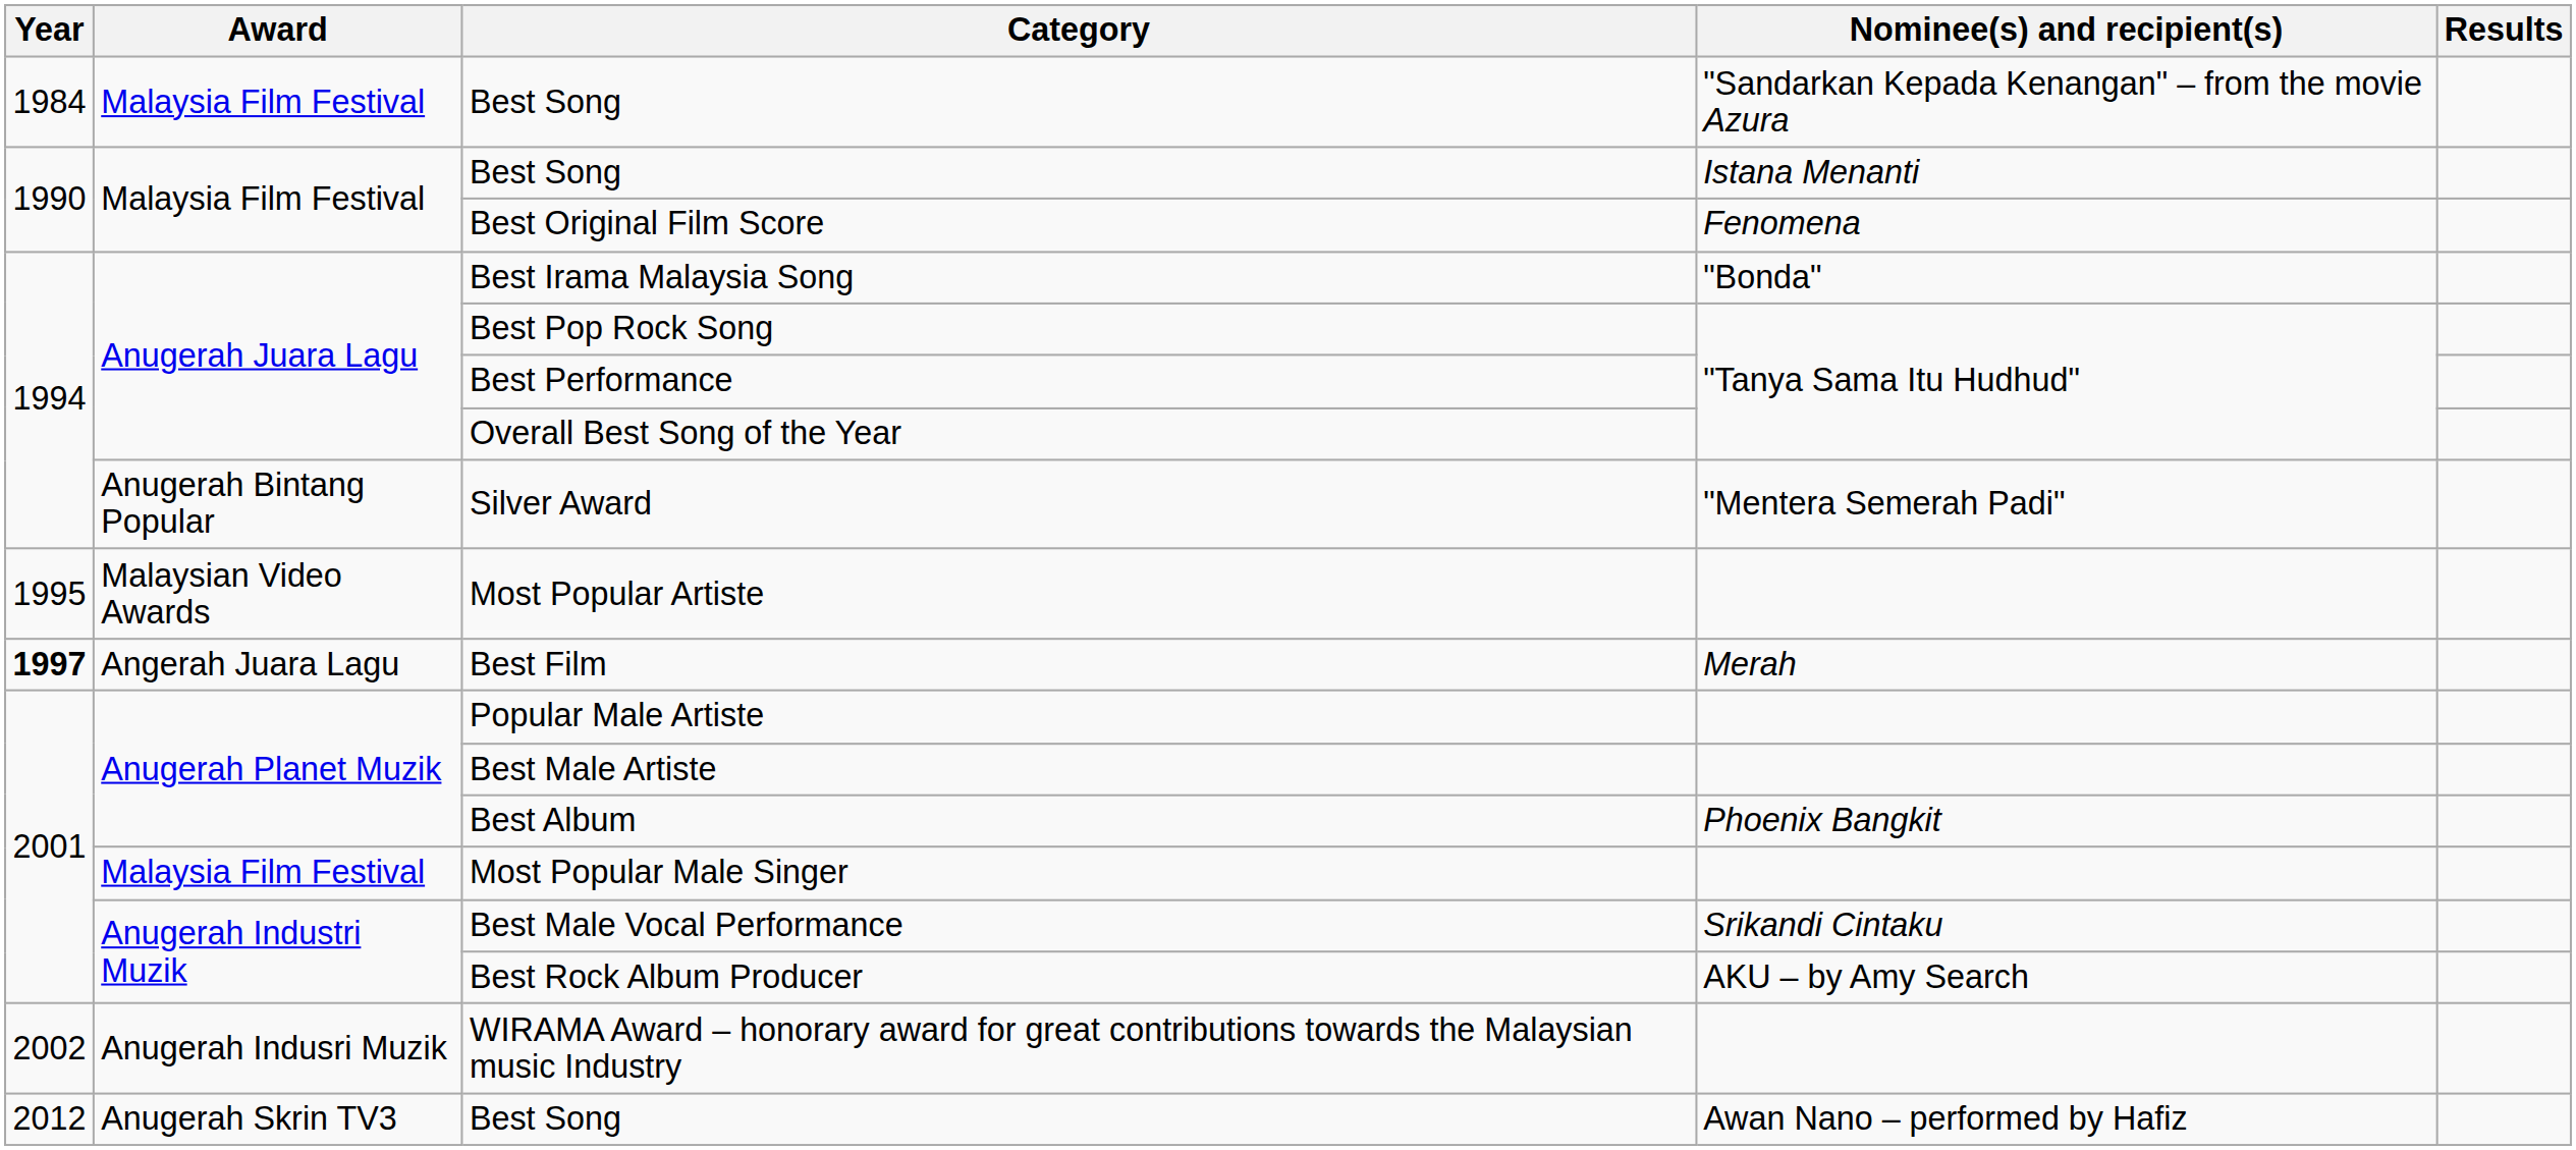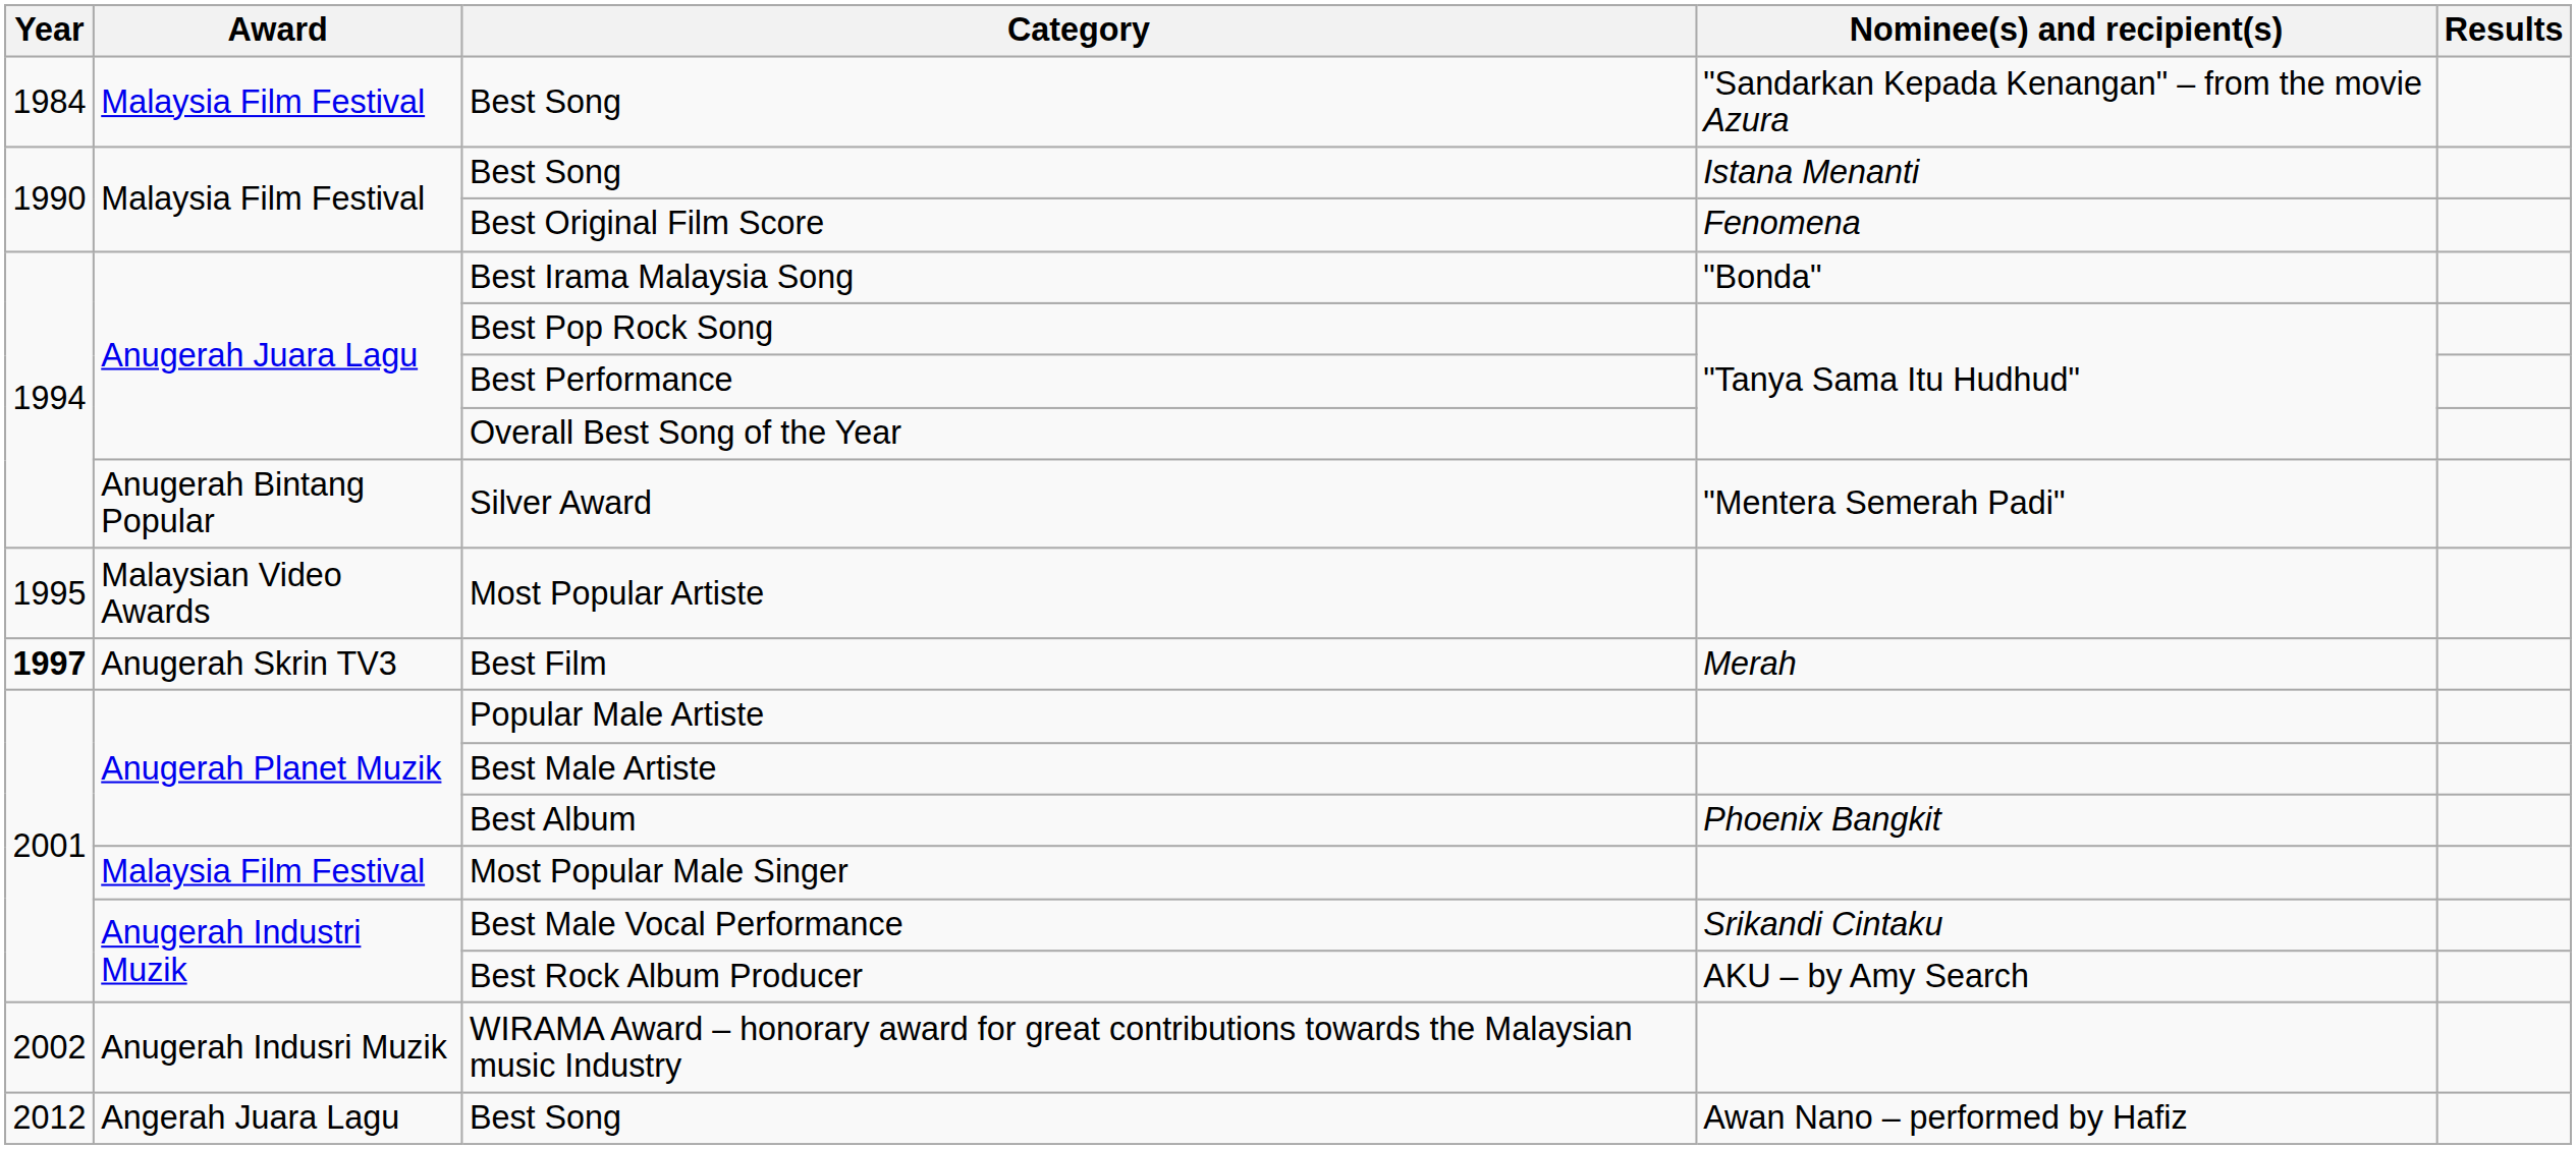 <table class="wikitable">
 <tr>
 <th>Year</th>
 <th>Award</th>
 <th>Category</th>
 <th>Nominee(s) and recipient(s)</th>
 <th>Results</th>
 </tr>
 <tr>
 <td>1984</td>
 <td><a href='#'>Malaysia Film Festival</a></td>
 <td>Best Song</td>
 <td>"Sandarkan Kepada Kenangan" – from the movie <em>Azura</em></td>
 <td></td>
 </tr>
 <tr>
 <td rowspan="2">1990</td>
 <td rowspan="2">Malaysia Film Festival</td>
 <td>Best Song</td>
 <td><em>Istana Menanti</em></td>
 <td></td>
 </tr>
 <tr>
 <td>Best Original Film Score</td>
 <td><em>Fenomena</em></td>
 <td></td>
 </tr>
 <tr>
 <td rowspan="5">1994</td>
 <td rowspan="4"><a href='#'>Anugerah Juara Lagu</a></td>
 <td>Best Irama Malaysia Song</td>
 <td>"Bonda"</td>
 <td></td>
 </tr>
 <tr>
 <td>Best Pop Rock Song</td>
 <td rowspan="3">"Tanya Sama Itu Hudhud"</td>
 <td></td>
 </tr>
 <tr>
 <td>Best Performance</td>
 <td></td>
 </tr>
 <tr>
 <td>Overall Best Song of the Year</td>
 <td></td>
 </tr>
 <tr>
 <td>Anugerah Bintang Popular</td>
 <td>Silver Award</td>
 <td>"Mentera Semerah Padi"</td>
 <td></td>
 </tr>
 <tr>
 <td>1995</td>
 <td>Malaysian Video Awards</td>
 <td>Most Popular Artiste</td>
 <td></td>
 <td></td>
 </tr>
 <tr>
 <td><strong>1997</strong></td>
-<td>Angerah Juara Lagu</td>
+<td>Anugerah Skrin TV3</td>
 <td>Best Film</td>
 <td><em>Merah</em></td>
 <td></td>
 </tr>
 <tr>
 <td rowspan="6">2001</td>
 <td rowspan="3"><a href='#'>Anugerah Planet Muzik</a></td>
 <td>Popular Male Artiste</td>
 <td></td>
 <td></td>
 </tr>
 <tr>
 <td>Best Male Artiste</td>
 <td></td>
 <td></td>
 </tr>
 <tr>
 <td>Best Album</td>
 <td><em>Phoenix Bangkit</em></td>
 <td></td>
 </tr>
 <tr>
 <td><a href='#'>Malaysia Film Festival</a></td>
 <td>Most Popular Male Singer</td>
 <td></td>
 <td></td>
 </tr>
 <tr>
 <td rowspan="2"><a href='#'>Anugerah Industri Muzik</a></td>
 <td>Best Male Vocal Performance</td>
 <td><em>Srikandi Cintaku</em></td>
 <td></td>
 </tr>
 <tr>
 <td>Best Rock Album Producer</td>
 <td>AKU  – by Amy Search</td>
 <td></td>
 </tr>
 <tr>
 <td>2002</td>
 <td>Anugerah Indusri Muzik</td>
 <td>WIRAMA Award – honorary award for great contributions towards the Malaysian music Industry</td>
 <td></td>
 <td></td>
 </tr>
 <tr>
 <td>2012</td>
-<td>Anugerah Skrin TV3</td>
+<td>Angerah Juara Lagu</td>
 <td>Best Song</td>
 <td>Awan Nano – performed by Hafiz</td>
 <td></td>
 </tr>
 </table>
